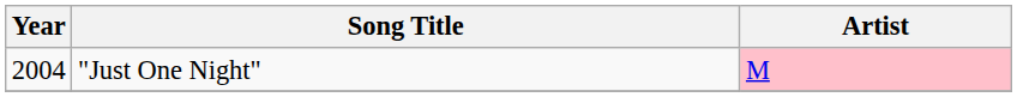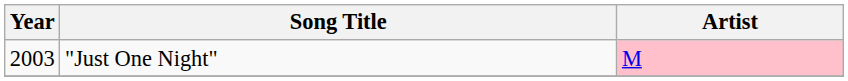 <table class="wikitable" style="width:600px">
 <tr>
 <th width=10>Year</th>
 <th>Song Title</th>
 <th>Artist</th>
 </tr>
 <tr>
-<td>2004</td>
+<td>2003</td>
 <td>"Just One Night"</td>
 <td style="background: pink;"><a href='#'>M</a></td>
 </tr>
 <tr>
 </tr>
 </table>
